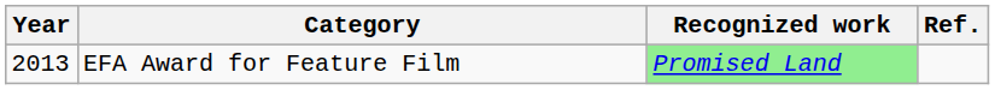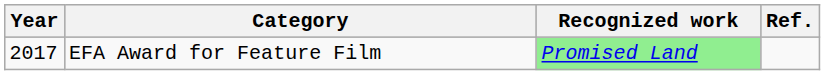 <table class="wikitable" style="width:85%;">
 <tr>
 <th style="width:4%;">Year</th>
 <th style="width:55%;">Category</th>
 <th style="width:26%;">Recognized work</th>
 <th width=5%>Ref.</th>
 </tr>
 <tr>
-<td>2013</td>
+<td>2017</td>
 <td>EFA Award for Feature Film</td>
 <td style="background: lightgreen;"><em> <a href='#'>Promised Land</a></em></td>
 <td align="center"></td>
 </tr>
 </table>
